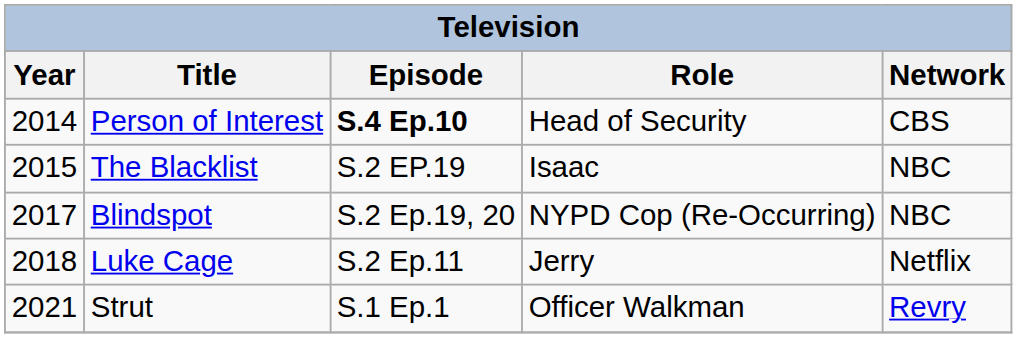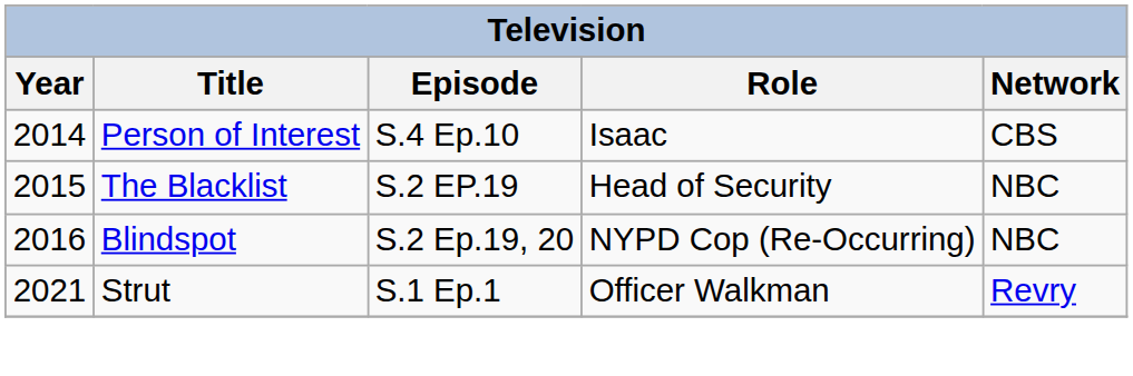 <table class="wikitable" style="font-size:100%;">
 <tr>
 <th colspan="5" style="background: LightSteelBlue;">Television</th>
 </tr>
 <tr style="background:#ccc; text-align:center;">
 <th>Year</th>
 <th>Title</th>
 <th>Episode</th>
 <th>Role</th>
 <th>Network</th>
 </tr>
 <tr>
 <td>2014</td>
 <td><a href='#'>Person of Interest</a></td>
-<td><strong>S.4 Ep.10</strong></td>
-<td>Head of Security</td>
+<td>S.4 Ep.10</td>
+<td>Isaac</td>
 <td>CBS</td>
 </tr>
 <tr>
 <td>2015</td>
 <td><a href='#'>The Blacklist</a></td>
 <td>S.2 EP.19</td>
-<td>Isaac</td>
+<td>Head of Security</td>
 <td>NBC</td>
 </tr>
 <tr>
-<td>2017</td>
+<td>2016</td>
 <td><a href='#'>Blindspot</a></td>
 <td>S.2 Ep.19, 20</td>
 <td>NYPD Cop (Re-Occurring)</td>
 <td>NBC</td>
-</tr>
-<tr>
-<td>2018</td>
-<td><a href='#'>Luke Cage</a></td>
-<td>S.2 Ep.11</td>
-<td>Jerry</td>
-<td>Netflix</td>
 </tr>
 <tr>
 <td>2021</td>
 <td>Strut</td>
 <td>S.1 Ep.1</td>
 <td>Officer Walkman</td>
 <td><a href='#'>Revry</a></td>
 </tr>
 <tr>
 </tr>
 </table>
